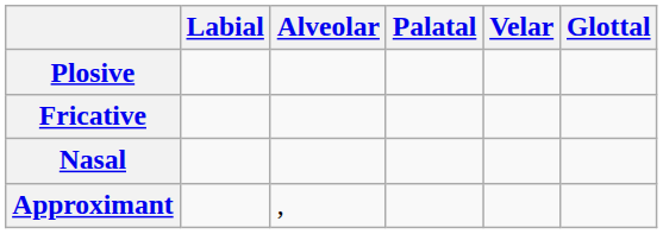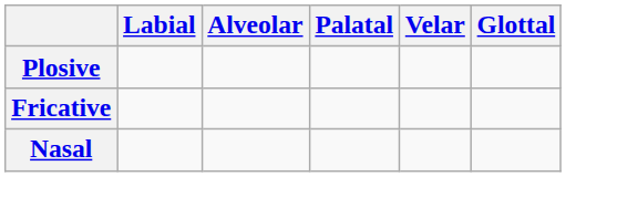 <table class="wikitable">
 <tr>
 <th></th>
 <th><a href='#'>Labial</a></th>
 <th><a href='#'>Alveolar</a></th>
 <th><a href='#'>Palatal</a></th>
 <th><a href='#'>Velar</a></th>
 <th><a href='#'>Glottal</a></th>
 </tr>
 <tr>
 <th><a href='#'>Plosive</a></th>
 <td> </td>
 <td> </td>
 <td> </td>
 <td> </td>
 <td></td>
 </tr>
 <tr>
 <th><a href='#'>Fricative</a></th>
 <td></td>
 <td></td>
 <td></td>
 <td></td>
 <td></td>
 </tr>
 <tr>
 <th><a href='#'>Nasal</a></th>
 <td></td>
 <td></td>
 <td></td>
 <td></td>
 <td></td>
 </tr>
-<tr>
-<th><a href='#'>Approximant</a></th>
-<td></td>
-<td>, </td>
-<td></td>
-<td></td>
-<td></td>
-</tr>
 </table>
